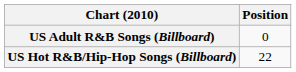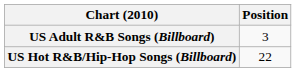 <table class="wikitable sortable plainrowheaders">
 <tr>
 <th align="center">Chart (2010)</th>
 <th align="center">Position</th>
 </tr>
 <tr>
 <th scope="row">US Adult R&B Songs (<em>Billboard</em>)</th>
-<td align="center">0</td>
+<td align="center">3</td>
 </tr>
 <tr>
 <th scope="row">US Hot R&B/Hip-Hop Songs (<em>Billboard</em>)</th>
 <td align="center">22</td>
 </tr>
 </table>
